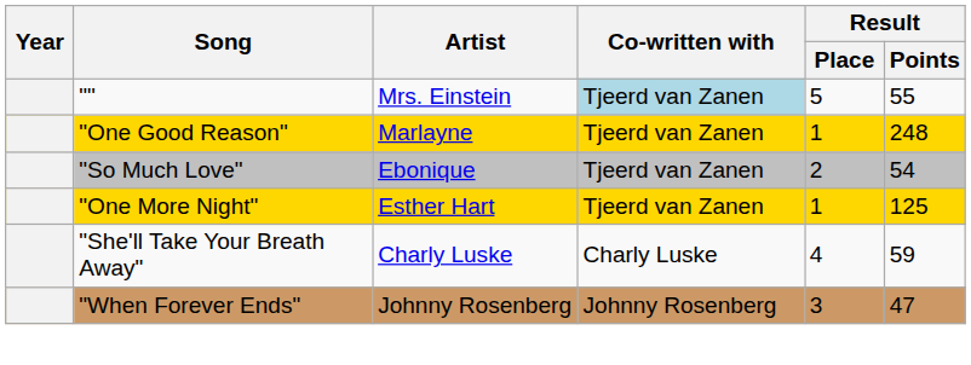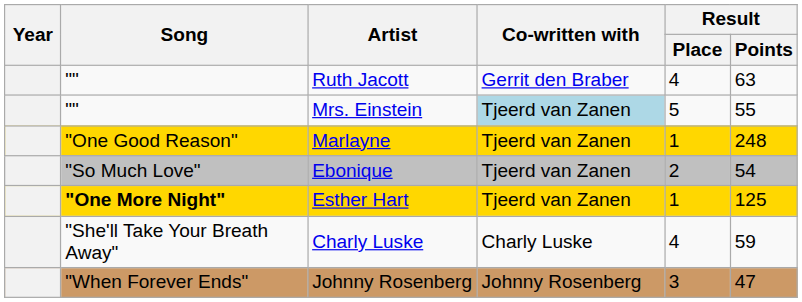 <table class="wikitable plainrowheaders">
 <tr>
 <th rowspan="2" scope="col" style="width:2.5em;">Year</th>
 <th rowspan="2" width="200px" scope="col">Song</th>
 <th rowspan="2" width="135px" scope="col">Artist</th>
 <th rowspan="2" width="150px" scope="col">Co-written with</th>
 <th colspan="2">Result</th>
 </tr>
 <tr>
 <th style="width:3em;">Place</th>
 <th style="width:3em;">Points</th>
+</tr>
+<tr>
+<th scope="row"></th>
+<td>""</td>
+<td><a href='#'>Ruth Jacott</a></td>
+<td><a href='#'>Gerrit den Braber</a></td>
+<td>4</td>
+<td>63</td>
 </tr>
 <tr>
 <th scope="row"></th>
 <td>""</td>
 <td><a href='#'>Mrs. Einstein</a></td>
 <td style="background: lightblue;">Tjeerd van Zanen</td>
 <td>5</td>
 <td>55</td>
 </tr>
 <tr style="background:gold;">
 <th scope="row"></th>
 <td>"One Good Reason"</td>
 <td><a href='#'>Marlayne</a></td>
 <td>Tjeerd van Zanen</td>
 <td>1</td>
 <td>248</td>
 </tr>
 <tr style="background:silver;">
 <th scope="row"></th>
 <td>"So Much Love"</td>
 <td><a href='#'>Ebonique</a></td>
 <td>Tjeerd van Zanen</td>
 <td>2</td>
 <td>54</td>
 </tr>
 <tr style="background:gold;">
 <th scope="row"></th>
-<td>"One More Night"</td>
+<td><strong>"One More Night"</strong></td>
 <td><a href='#'>Esther Hart</a></td>
 <td>Tjeerd van Zanen</td>
 <td>1</td>
 <td>125</td>
 </tr>
 <tr>
 <th scope="row"></th>
 <td>"She'll Take Your Breath Away"</td>
 <td><a href='#'>Charly Luske</a></td>
 <td>Charly Luske</td>
 <td>4</td>
 <td>59</td>
 </tr>
 <tr style="background:#C96;">
 <th scope="row"></th>
 <td>"When Forever Ends"</td>
 <td>Johnny Rosenberg</td>
 <td>Johnny Rosenberg</td>
 <td>3</td>
 <td>47</td>
 </tr>
 </table>
